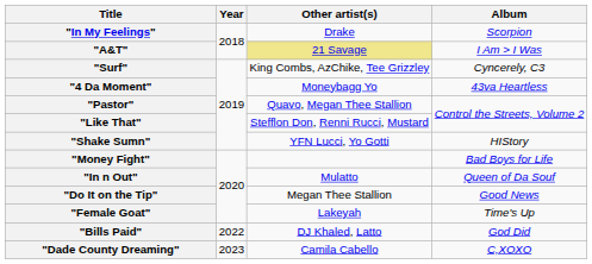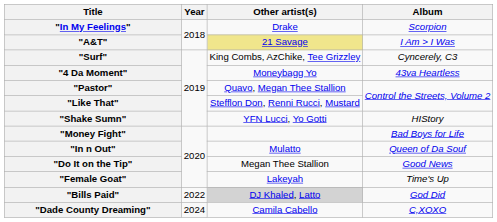 <table class="wikitable plainrowheaders" style="text-align:center;">
 <tr>
 <th scope="col" style="width:18em;">Title</th>
 <th scope="col">Year</th>
 <th scope="col">Other artist(s)</th>
 <th scope="col">Album</th>
 </tr>
 <tr>
 <th scope="row">"<a href='#'>In My Feelings</a>"</th>
 <td rowspan="2">2018</td>
 <td><a href='#'>Drake</a></td>
 <td><em><a href='#'>Scorpion</a></em></td>
 </tr>
 <tr>
 <th scope="row">"A&T"</th>
 <td style="background: khaki;"><a href='#'>21 Savage</a></td>
 <td><em><a href='#'>I Am > I Was</a></em></td>
 </tr>
 <tr>
 <th scope="row">"Surf"</th>
 <td rowspan="5">2019</td>
 <td>King Combs, AzChike, <a href='#'>Tee Grizzley</a></td>
 <td><em>Cyncerely, C3</em></td>
 </tr>
 <tr>
 <th scope="row">"4 Da Moment"</th>
 <td><a href='#'>Moneybagg Yo</a></td>
 <td><em><a href='#'>43va Heartless</a></em></td>
 </tr>
 <tr>
 <th scope="row">"Pastor"</th>
 <td><a href='#'>Quavo</a>, <a href='#'>Megan Thee Stallion</a></td>
 <td rowspan="2"><em><a href='#'>Control the Streets, Volume 2</a></em></td>
 </tr>
 <tr>
 <th scope="row">"Like That"</th>
 <td><a href='#'>Stefflon Don</a>, <a href='#'>Renni Rucci</a>, <a href='#'>Mustard</a></td>
 </tr>
 <tr>
 <th scope="row">"Shake Sumn"</th>
 <td><a href='#'>YFN Lucci</a>, <a href='#'>Yo Gotti</a></td>
 <td><em>HIStory</em></td>
 </tr>
 <tr>
 <th scope="row">"Money Fight"</th>
 <td rowspan="4">2020</td>
 <td></td>
 <td><em><a href='#'>Bad Boys for Life</a></em></td>
 </tr>
 <tr>
 <th scope="row">"In n Out"</th>
 <td><a href='#'>Mulatto</a></td>
 <td><em><a href='#'>Queen of Da Souf</a></em></td>
 </tr>
 <tr>
 <th scope="row">"Do It on the Tip"</th>
 <td>Megan Thee Stallion</td>
 <td><em><a href='#'>Good News</a></em></td>
 </tr>
 <tr>
 <th scope="row">"Female Goat"</th>
 <td><a href='#'>Lakeyah</a></td>
 <td><em>Time's Up</em></td>
 </tr>
 <tr>
 <th scope="row">"Bills Paid"</th>
 <td>2022</td>
-<td><a href='#'>DJ Khaled</a>, <a href='#'>Latto</a></td>
+<td style="background: lightgrey;"><a href='#'>DJ Khaled</a>, <a href='#'>Latto</a></td>
 <td><em><a href='#'>God Did</a></em></td>
 </tr>
 <tr>
 <th scope="row">"Dade County Dreaming"</th>
-<td>2023</td>
+<td>2024</td>
 <td><a href='#'>Camila Cabello</a></td>
 <td><em><a href='#'>C,XOXO</a></em></td>
 </tr>
 </table>
